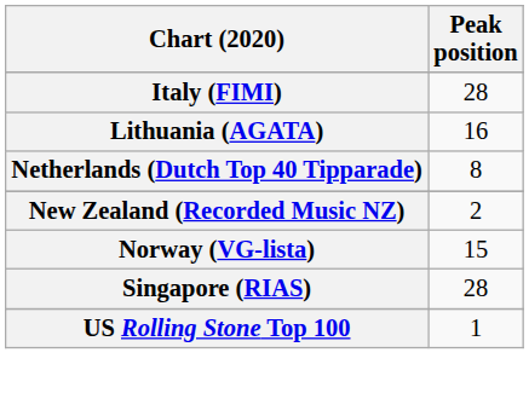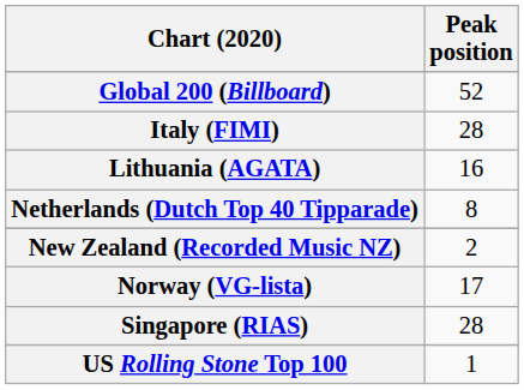 <table class="wikitable sortable plainrowheaders" style="text-align:center">
 <tr>
 <th scope="col">Chart (2020)</th>
 <th scope="col">Peak<br>position</th>
 </tr>
 <tr>
 </tr>
 <tr>
 </tr>
 <tr>
 </tr>
 <tr>
 </tr>
 <tr>
+</tr>
+<tr>
+<th scope="row"><a href='#'>Global 200</a> (<em><a href='#'>Billboard</a></em>)</th>
+<td>52</td>
 </tr>
 <tr>
 <th scope="row">Italy (<a href='#'>FIMI</a>)</th>
 <td>28</td>
 </tr>
 <tr>
 <th scope="row">Lithuania (<a href='#'>AGATA</a>)</th>
 <td>16</td>
 </tr>
 <tr>
 <th scope="row">Netherlands (<a href='#'>Dutch Top 40 Tipparade</a>)</th>
 <td>8</td>
 </tr>
 <tr>
 </tr>
 <tr>
 <th scope="row">New Zealand (<a href='#'>Recorded Music NZ</a>)</th>
 <td>2</td>
 </tr>
 <tr>
 <th scope="row">Norway (<a href='#'>VG-lista</a>)</th>
-<td>15</td>
+<td>17</td>
 </tr>
 <tr>
 <th scope="row">Singapore (<a href='#'>RIAS</a>)</th>
 <td>28</td>
 </tr>
 <tr>
 </tr>
 <tr>
 </tr>
 <tr>
 </tr>
 <tr>
 </tr>
 <tr>
 </tr>
 <tr>
 </tr>
 <tr>
 <th scope="row">US <a href='#'><em>Rolling Stone</em> Top 100</a></th>
 <td>1</td>
 </tr>
 </table>
